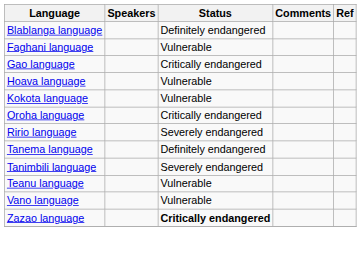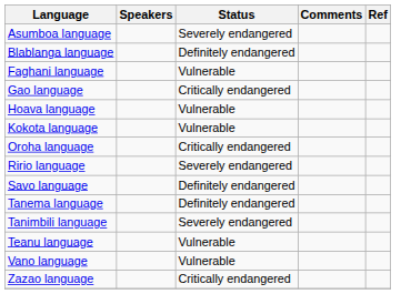 <table class="sortable wikitable" align="center" style="font-size:90%">
 <tr>
 <th>Language</th>
 <th>Speakers</th>
 <th>Status</th>
 <th>Comments</th>
 <th>Ref</th>
+</tr>
+<tr>
+<td><a href='#'>Asumboa language</a></td>
+<td> </td>
+<td>Severely endangered</td>
+<td> </td>
+<td> </td>
 </tr>
 <tr>
 <td><a href='#'>Blablanga language</a></td>
 <td> </td>
 <td>Definitely endangered</td>
 <td> </td>
 <td> </td>
 </tr>
 <tr>
 <td><a href='#'>Faghani language</a></td>
 <td> </td>
 <td>Vulnerable</td>
 <td> </td>
 <td> </td>
 </tr>
 <tr>
 <td><a href='#'>Gao language</a></td>
 <td> </td>
 <td>Critically endangered</td>
 <td> </td>
 <td> </td>
 </tr>
 <tr>
 <td><a href='#'>Hoava language</a></td>
 <td> </td>
 <td>Vulnerable</td>
 <td> </td>
 <td> </td>
 </tr>
 <tr>
 <td><a href='#'>Kokota language</a></td>
 <td> </td>
 <td>Vulnerable</td>
 <td> </td>
 <td> </td>
 </tr>
 <tr>
 <td><a href='#'>Oroha language</a></td>
 <td> </td>
 <td>Critically endangered</td>
 <td> </td>
 <td> </td>
 </tr>
 <tr>
 <td><a href='#'>Ririo language</a></td>
 <td> </td>
 <td>Severely endangered</td>
 <td> </td>
 <td> </td>
 </tr>
 <tr>
+<td><a href='#'>Savo language</a></td>
+<td> </td>
+<td>Definitely endangered</td>
+<td> </td>
+<td> </td>
+</tr>
+<tr>
 <td><a href='#'>Tanema language</a></td>
 <td> </td>
 <td>Definitely endangered</td>
 <td> </td>
 <td> </td>
 </tr>
 <tr>
 <td><a href='#'>Tanimbili language</a></td>
 <td> </td>
 <td>Severely endangered</td>
 <td> </td>
 <td> </td>
 </tr>
 <tr>
 <td><a href='#'>Teanu language</a></td>
 <td> </td>
 <td>Vulnerable</td>
 <td> </td>
 <td> </td>
 </tr>
 <tr>
 <td><a href='#'>Vano language</a></td>
 <td> </td>
 <td>Vulnerable</td>
 <td> </td>
 <td> </td>
 </tr>
 <tr>
 <td><a href='#'>Zazao language</a></td>
 <td> </td>
-<td><strong>Critically endangered</strong></td>
+<td>Critically endangered</td>
 <td> </td>
 <td> </td>
 </tr>
 <tr>
 </tr>
 </table>
